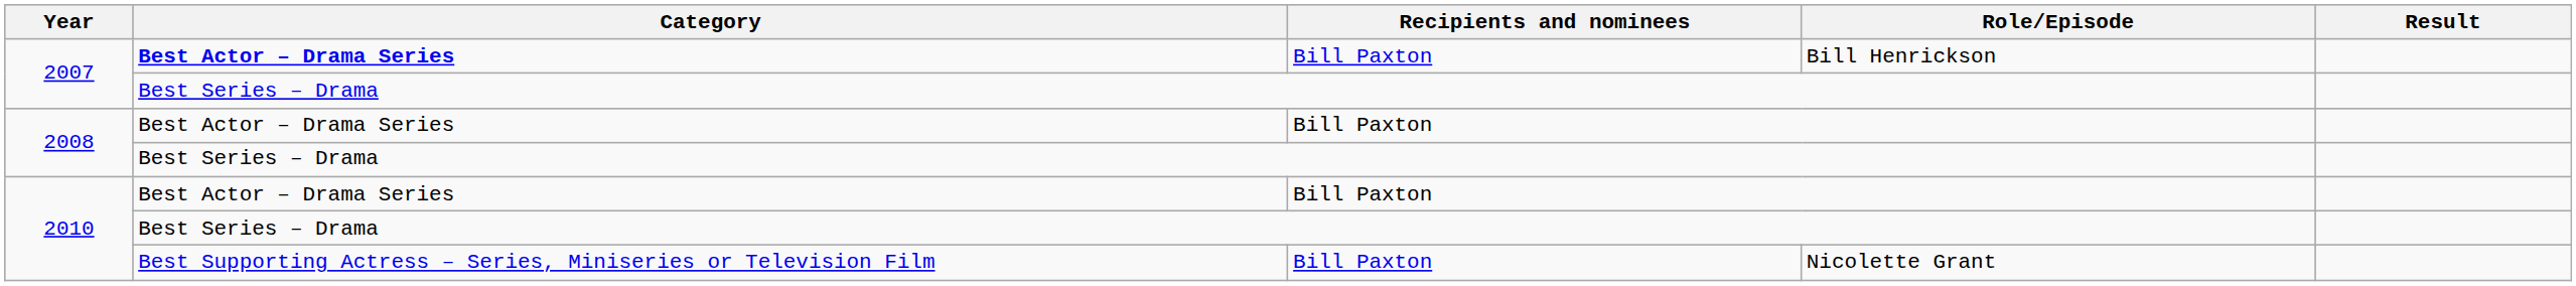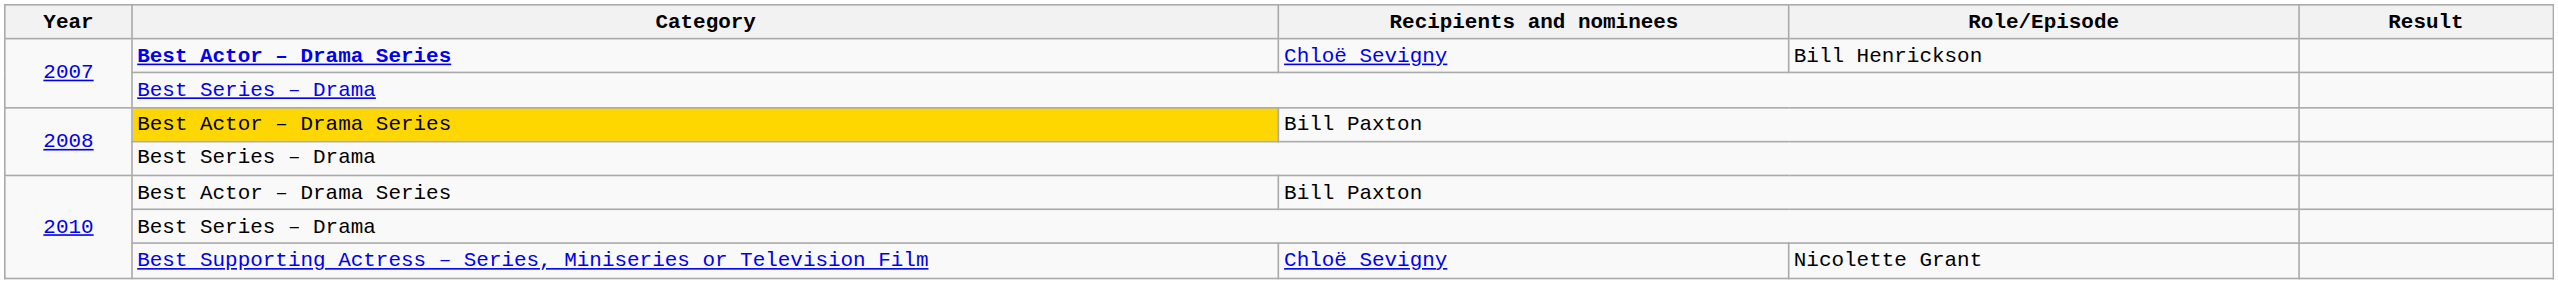 <table class="wikitable" width="100%" cellpadding="5">
 <tr>
 <th width="5%">Year</th>
 <th width="45%">Category</th>
 <th width="20%">Recipients and nominees</th>
 <th width="20%">Role/Episode</th>
 <th width="10%">Result</th>
 </tr>
 <tr>
 <td rowspan=2 style="text-align:center;"><a href='#'>2007</a></td>
 <td><strong><a href='#'>Best Actor – Drama Series</a></strong></td>
-<td><a href='#'>Bill Paxton</a></td>
+<td><a href='#'>Chloë Sevigny</a></td>
 <td>Bill Henrickson</td>
 <td></td>
 </tr>
 <tr>
 <td colspan=3><a href='#'>Best Series – Drama</a></td>
 <td></td>
 </tr>
 <tr>
 <td rowspan=2 style="text-align:center;"><a href='#'>2008</a></td>
-<td>Best Actor – Drama Series</td>
+<td style="background: gold;">Best Actor – Drama Series</td>
 <td colspan=2>Bill Paxton</td>
 <td></td>
 </tr>
 <tr>
 <td colspan=3>Best Series – Drama</td>
 <td></td>
 </tr>
 <tr>
 <td rowspan=3 style="text-align:center;"><a href='#'>2010</a></td>
 <td>Best Actor – Drama Series</td>
 <td colspan=2>Bill Paxton</td>
 <td></td>
 </tr>
 <tr>
 <td colspan=3>Best Series – Drama</td>
 <td></td>
 </tr>
 <tr>
 <td><a href='#'>Best Supporting Actress – Series, Miniseries or Television Film</a></td>
-<td><a href='#'>Bill Paxton</a></td>
+<td><a href='#'>Chloë Sevigny</a></td>
 <td>Nicolette Grant</td>
 <td></td>
 </tr>
 </table>
